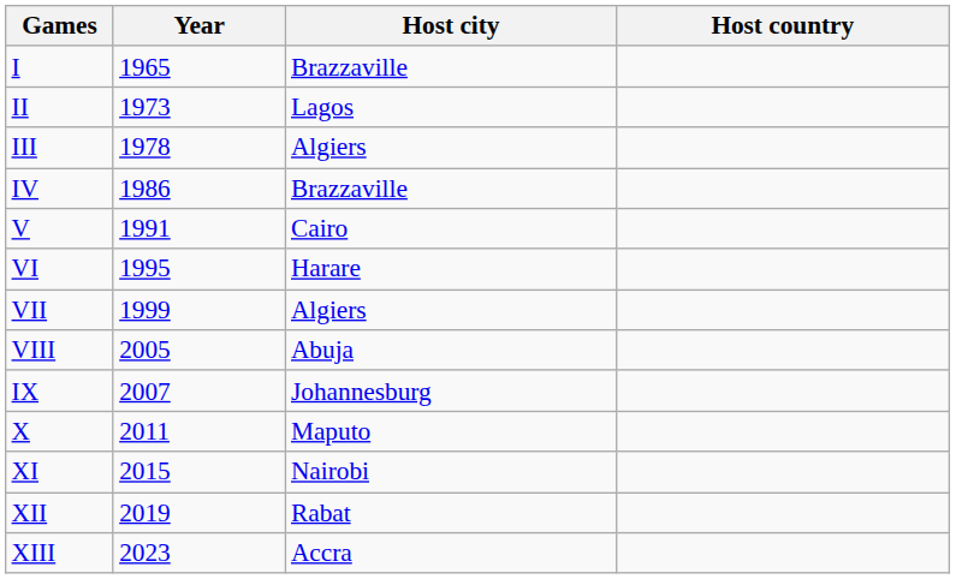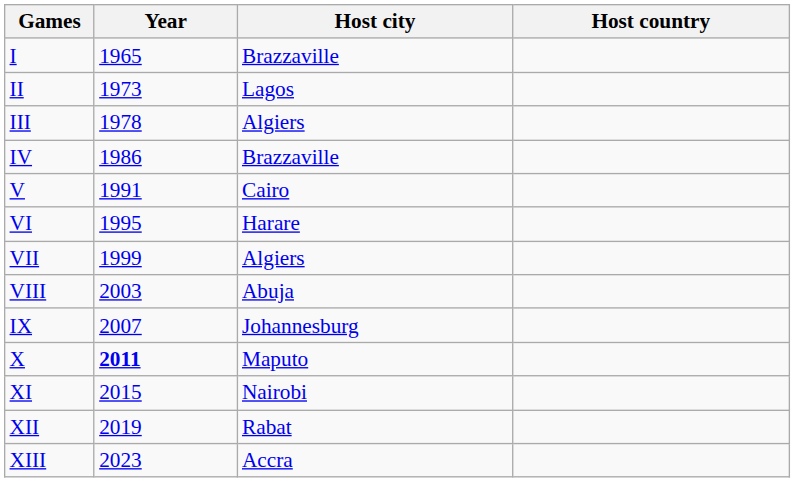 <table class=wikitable>
 <tr>
 <th width=60>Games</th>
 <th width=100>Year</th>
 <th width=200>Host city</th>
 <th width=200>Host country</th>
 </tr>
 <tr>
 <td><a href='#'>I</a></td>
 <td><a href='#'>1965</a></td>
 <td><a href='#'>Brazzaville</a></td>
 <td></td>
 </tr>
 <tr>
 <td><a href='#'>II</a></td>
 <td><a href='#'>1973</a></td>
 <td><a href='#'>Lagos</a></td>
 <td></td>
 </tr>
 <tr>
 <td><a href='#'>III</a></td>
 <td><a href='#'>1978</a></td>
 <td><a href='#'>Algiers</a></td>
 <td></td>
 </tr>
 <tr>
 <td><a href='#'>IV</a></td>
 <td><a href='#'>1986</a></td>
 <td><a href='#'>Brazzaville</a></td>
 <td></td>
 </tr>
 <tr>
 <td><a href='#'>V</a></td>
 <td><a href='#'>1991</a></td>
 <td><a href='#'>Cairo</a></td>
 <td></td>
 </tr>
 <tr>
 <td><a href='#'>VI</a></td>
 <td><a href='#'>1995</a></td>
 <td><a href='#'>Harare</a></td>
 <td></td>
 </tr>
 <tr>
 <td><a href='#'>VII</a></td>
 <td><a href='#'>1999</a></td>
 <td><a href='#'>Algiers</a></td>
 <td></td>
 </tr>
 <tr>
 <td><a href='#'>VIII</a></td>
-<td><a href='#'>2005</a></td>
+<td><a href='#'>2003</a></td>
 <td><a href='#'>Abuja</a></td>
 <td></td>
 </tr>
 <tr>
 <td><a href='#'>IX</a></td>
 <td><a href='#'>2007</a></td>
 <td><a href='#'>Johannesburg</a></td>
 <td></td>
 </tr>
 <tr>
 <td><a href='#'>X</a></td>
-<td><a href='#'>2011</a></td>
+<td><strong><a href='#'>2011</a></strong></td>
 <td><a href='#'>Maputo</a></td>
 <td></td>
 </tr>
 <tr>
 <td><a href='#'>XI</a></td>
 <td><a href='#'>2015</a></td>
 <td><a href='#'>Nairobi</a></td>
 <td></td>
 </tr>
 <tr>
 <td><a href='#'>XII</a></td>
 <td><a href='#'>2019</a></td>
 <td><a href='#'>Rabat</a></td>
 <td></td>
 </tr>
 <tr>
 <td><a href='#'>XIII</a></td>
 <td><a href='#'>2023</a></td>
 <td><a href='#'>Accra</a></td>
 <td></td>
 </tr>
 </table>
